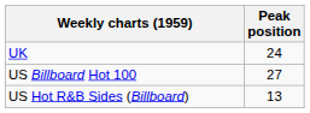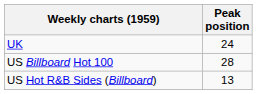 <table class="wikitable sortable">
 <tr>
 <th scope="col" style="width:17em;">Weekly charts (1959)</th>
 <th scope="col">Peak<br>position</th>
 </tr>
 <tr>
 <td><a href='#'>UK</a></td>
 <td style="text-align:center;">24</td>
 </tr>
 <tr>
 <td>US <em><a href='#'>Billboard</a></em> <a href='#'>Hot 100</a></td>
-<td style="text-align:center;">27</td>
+<td style="text-align:center;">28</td>
 </tr>
 <tr>
 <td>US <a href='#'>Hot R&B Sides</a> (<em><a href='#'>Billboard</a></em>)</td>
 <td style="text-align:center;">13</td>
 </tr>
 </table>
